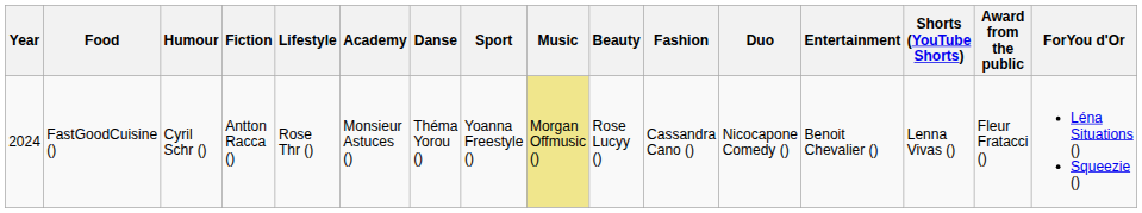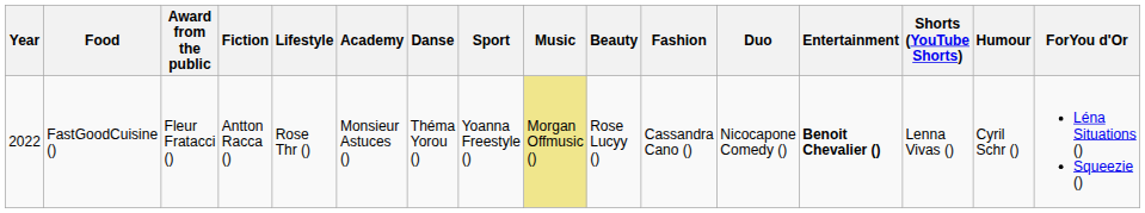 <table class="wikitable" style="width:100%;">
 <tr>
 <th>Year</th>
 <th>Food</th>
-<th>Humour</th>
+<th>Award from the public</th>
 <th>Fiction</th>
 <th>Lifestyle</th>
 <th>Academy</th>
 <th>Danse</th>
 <th>Sport</th>
 <th>Music</th>
 <th>Beauty</th>
 <th>Fashion</th>
 <th>Duo</th>
 <th>Entertainment</th>
 <th>Shorts (<a href='#'>YouTube Shorts</a>)</th>
-<th>Award from the public</th>
+<th>Humour</th>
 <th>ForYou d'Or</th>
 </tr>
 <tr>
-<td>2024</td>
+<td>2022</td>
 <td>FastGoodCuisine ()</td>
-<td>Cyril Schr ()</td>
+<td>Fleur Fratacci ()</td>
 <td>Antton Racca ()</td>
 <td>Rose Thr ()</td>
 <td>Monsieur Astuces ()</td>
 <td>Théma Yorou ()</td>
 <td>Yoanna Freestyle ()</td>
 <td style="background: khaki;">Morgan Offmusic ()</td>
 <td>Rose Lucyy ()</td>
 <td>Cassandra Cano ()</td>
 <td>Nicocapone Comedy ()</td>
-<td>Benoit Chevalier ()</td>
+<td><strong>Benoit Chevalier ()</strong></td>
 <td>Lenna Vivas ()</td>
-<td>Fleur Fratacci ()</td>
+<td>Cyril Schr ()</td>
 <td><br><ul><li><a href='#'>Léna Situations</a> ()</li><li><a href='#'>Squeezie</a> ()</li></ul></td>
 </tr>
 </table>
